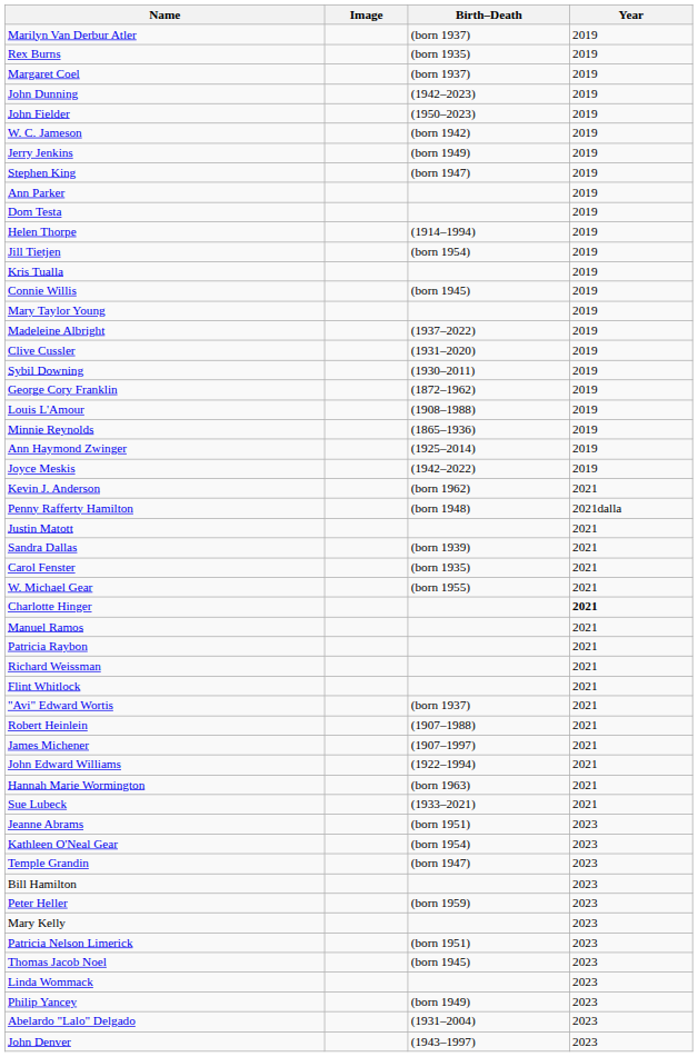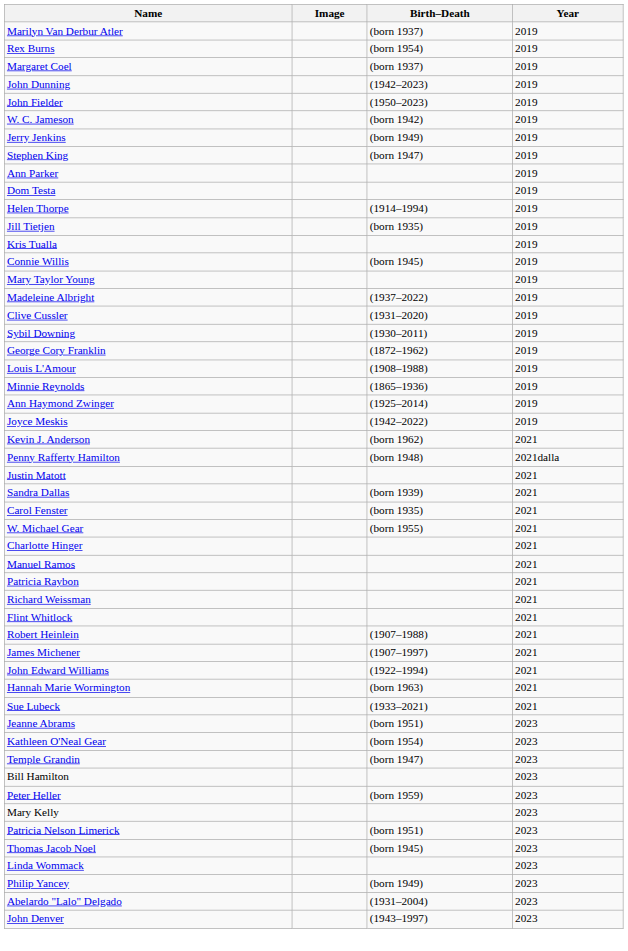 <table class="wikitable sortable" style="width:70%">
 <tr>
 <th scope="col">Name</th>
 <th scope="col" width = 100px class="unsortable">Image</th>
 <th scope="col">Birth–Death</th>
 <th scope="col">Year</th>
 </tr>
 <tr>
 <td scope="row"><a href='#'>Marilyn Van Derbur Atler</a></td>
 <td></td>
 <td>(born 1937)</td>
 <td>2019</td>
 </tr>
 <tr>
 <td scope="row"><a href='#'>Rex Burns</a></td>
 <td></td>
-<td>(born 1935)</td>
+<td>(born 1954)</td>
 <td>2019</td>
 </tr>
 <tr>
 <td scope="row"><a href='#'>Margaret Coel</a></td>
 <td></td>
 <td>(born 1937)</td>
 <td>2019</td>
 </tr>
 <tr>
 <td scope="row"><a href='#'>John Dunning</a></td>
 <td></td>
 <td>(1942–2023)</td>
 <td>2019</td>
 </tr>
 <tr>
 <td scope="row"><a href='#'>John Fielder</a></td>
 <td></td>
 <td>(1950–2023)</td>
 <td>2019</td>
 </tr>
 <tr>
 <td scope="row"><a href='#'>W. C. Jameson</a></td>
 <td></td>
 <td>(born 1942)</td>
 <td>2019</td>
 </tr>
 <tr>
 <td scope="row"><a href='#'>Jerry Jenkins</a></td>
 <td></td>
 <td>(born 1949)</td>
 <td>2019</td>
 </tr>
 <tr>
 <td scope="row"><a href='#'>Stephen King</a></td>
 <td></td>
 <td>(born 1947)</td>
 <td>2019</td>
 </tr>
 <tr>
 <td scope="row"><a href='#'>Ann Parker</a></td>
 <td></td>
 <td></td>
 <td>2019</td>
 </tr>
 <tr>
 <td scope="row"><a href='#'>Dom Testa</a></td>
 <td></td>
 <td></td>
 <td>2019</td>
 </tr>
 <tr>
 <td scope="row"><a href='#'>Helen Thorpe</a></td>
 <td></td>
 <td>(1914–1994)</td>
 <td>2019</td>
 </tr>
 <tr>
 <td scope="row"><a href='#'>Jill Tietjen</a></td>
 <td></td>
-<td>(born 1954)</td>
+<td>(born 1935)</td>
 <td>2019</td>
 </tr>
 <tr>
 <td scope="row"><a href='#'>Kris Tualla</a></td>
 <td></td>
 <td></td>
 <td>2019</td>
 </tr>
 <tr>
 <td scope="row"><a href='#'>Connie Willis</a></td>
 <td></td>
 <td>(born 1945)</td>
 <td>2019</td>
 </tr>
 <tr>
 <td scope="row"><a href='#'>Mary Taylor Young</a></td>
 <td></td>
 <td></td>
 <td>2019</td>
 </tr>
 <tr>
 <td scope="row"><a href='#'>Madeleine Albright</a></td>
 <td></td>
 <td>(1937–2022)</td>
 <td>2019</td>
 </tr>
 <tr>
 <td scope="row"><a href='#'>Clive Cussler</a></td>
 <td></td>
 <td>(1931–2020)</td>
 <td>2019</td>
 </tr>
 <tr>
 <td scope="row"><a href='#'>Sybil Downing</a></td>
 <td></td>
 <td>(1930–2011)</td>
 <td>2019</td>
 </tr>
 <tr>
 <td scope="row"><a href='#'>George Cory Franklin</a></td>
 <td></td>
 <td>(1872–1962)</td>
 <td>2019</td>
 </tr>
 <tr>
 <td scope="row"><a href='#'>Louis L'Amour</a></td>
 <td></td>
 <td>(1908–1988)</td>
 <td>2019</td>
 </tr>
 <tr>
 <td scope="row"><a href='#'>Minnie Reynolds</a></td>
 <td></td>
 <td>(1865–1936)</td>
 <td>2019</td>
 </tr>
 <tr>
 <td scope="row"><a href='#'>Ann Haymond Zwinger</a></td>
 <td></td>
 <td>(1925–2014)</td>
 <td>2019</td>
 </tr>
 <tr>
 <td scope="row"><a href='#'>Joyce Meskis</a></td>
 <td></td>
 <td>(1942–2022)</td>
 <td>2019</td>
 </tr>
 <tr>
 <td scope="row"><a href='#'>Kevin J. Anderson</a></td>
 <td></td>
 <td>(born 1962)</td>
 <td>2021</td>
 </tr>
 <tr>
 <td scope="row"><a href='#'>Penny Rafferty Hamilton</a></td>
 <td></td>
 <td>(born 1948)</td>
 <td>2021dalla</td>
 </tr>
 <tr>
 <td scope="row"><a href='#'>Justin Matott</a></td>
 <td></td>
 <td></td>
 <td>2021</td>
 </tr>
 <tr>
 <td scope="row"><a href='#'>Sandra Dallas</a></td>
 <td></td>
 <td>(born 1939)</td>
 <td>2021</td>
 </tr>
 <tr>
 <td scope="row"><a href='#'>Carol Fenster</a></td>
 <td></td>
 <td>(born 1935)</td>
 <td>2021</td>
 </tr>
 <tr>
 <td scope="row"><a href='#'>W. Michael Gear</a></td>
 <td></td>
 <td>(born 1955)</td>
 <td>2021</td>
 </tr>
 <tr>
 <td scope="row"><a href='#'>Charlotte Hinger</a></td>
 <td></td>
 <td></td>
-<td><strong>2021</strong></td>
+<td>2021</td>
 </tr>
 <tr>
 <td scope="row"><a href='#'>Manuel Ramos</a></td>
 <td></td>
 <td></td>
 <td>2021</td>
 </tr>
 <tr>
 <td scope="row"><a href='#'>Patricia Raybon</a></td>
 <td></td>
 <td></td>
 <td>2021</td>
 </tr>
 <tr>
 <td scope="row"><a href='#'>Richard Weissman</a></td>
 <td></td>
 <td></td>
 <td>2021</td>
 </tr>
 <tr>
 <td scope="row"><a href='#'>Flint Whitlock</a></td>
 <td></td>
 <td></td>
-<td>2021</td>
-</tr>
-<tr>
-<td scope="row"><a href='#'>"Avi" Edward Wortis</a></td>
-<td></td>
-<td>(born 1937)</td>
 <td>2021</td>
 </tr>
 <tr>
 <td scope="row"><a href='#'>Robert Heinlein</a></td>
 <td></td>
 <td>(1907–1988)</td>
 <td>2021</td>
 </tr>
 <tr>
 <td scope="row"><a href='#'>James Michener</a></td>
 <td></td>
 <td>(1907–1997)</td>
 <td>2021</td>
 </tr>
 <tr>
 <td scope="row"><a href='#'>John Edward Williams</a></td>
 <td></td>
 <td>(1922–1994)</td>
 <td>2021</td>
 </tr>
 <tr>
 <td scope="row"><a href='#'>Hannah Marie Wormington</a></td>
 <td></td>
 <td>(born 1963)</td>
 <td>2021</td>
 </tr>
 <tr>
 <td scope="row"><a href='#'>Sue Lubeck</a></td>
 <td></td>
 <td>(1933–2021)</td>
 <td>2021</td>
 </tr>
 <tr>
 <td scope="row"><a href='#'>Jeanne Abrams</a></td>
 <td></td>
 <td>(born 1951)</td>
 <td>2023</td>
 </tr>
 <tr>
 <td scope="row"><a href='#'>Kathleen O'Neal Gear</a></td>
 <td></td>
 <td>(born 1954)</td>
 <td>2023</td>
 </tr>
 <tr>
 <td scope="row"><a href='#'>Temple Grandin</a></td>
 <td></td>
 <td>(born 1947)</td>
 <td>2023</td>
 </tr>
 <tr>
 <td scope="row">Bill Hamilton</td>
 <td></td>
 <td></td>
 <td>2023</td>
 </tr>
 <tr>
 <td scope="row"><a href='#'>Peter Heller</a></td>
 <td></td>
 <td>(born 1959)</td>
 <td>2023</td>
 </tr>
 <tr>
 <td scope="row">Mary Kelly</td>
 <td></td>
 <td></td>
 <td>2023</td>
 </tr>
 <tr>
 <td scope="row"><a href='#'>Patricia Nelson Limerick</a></td>
 <td></td>
 <td>(born 1951)</td>
 <td>2023</td>
 </tr>
 <tr>
 <td scope="row"><a href='#'>Thomas Jacob Noel</a></td>
 <td></td>
 <td>(born 1945)</td>
 <td>2023</td>
 </tr>
 <tr>
 <td scope="row"><a href='#'>Linda Wommack</a></td>
 <td></td>
 <td></td>
 <td>2023</td>
 </tr>
 <tr>
 <td scope="row"><a href='#'>Philip Yancey</a></td>
 <td></td>
 <td>(born 1949)</td>
 <td>2023</td>
 </tr>
 <tr>
 <td scope="row"><a href='#'>Abelardo "Lalo" Delgado</a></td>
 <td></td>
 <td>(1931–2004)</td>
 <td>2023</td>
 </tr>
 <tr>
 <td scope="row"><a href='#'>John Denver</a></td>
 <td></td>
 <td>(1943–1997)</td>
 <td>2023</td>
 </tr>
 </table>
